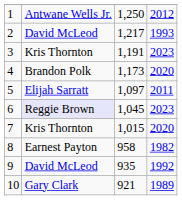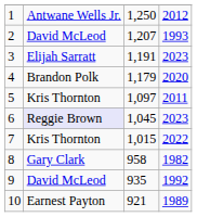 <table class="wikitable">
 <tr>
 </tr>
 <tr>
 <td>1</td>
 <td><a href='#'>Antwane Wells Jr.</a></td>
 <td>1,250</td>
 <td><a href='#'>2012</a></td>
 </tr>
 <tr>
 <td>2</td>
 <td><a href='#'>David McLeod</a></td>
-<td>1,217</td>
+<td>1,207</td>
 <td><a href='#'>1993</a></td>
 </tr>
 <tr>
 <td>3</td>
-<td>Kris Thornton</td>
+<td><a href='#'>Elijah Sarratt</a></td>
 <td>1,191</td>
 <td><a href='#'>2023</a></td>
 </tr>
 <tr>
 <td>4</td>
 <td>Brandon Polk</td>
-<td>1,173</td>
+<td>1,179</td>
 <td><a href='#'>2020</a></td>
 </tr>
 <tr>
 <td>5</td>
-<td><a href='#'>Elijah Sarratt</a></td>
+<td>Kris Thornton</td>
 <td>1,097</td>
 <td><a href='#'>2011</a></td>
 </tr>
 <tr>
 <td>6</td>
 <td style="background: lavender;">Reggie Brown</td>
 <td>1,045</td>
 <td><a href='#'>2023</a></td>
 </tr>
 <tr>
 <td>7</td>
 <td>Kris Thornton</td>
 <td>1,015</td>
-<td><a href='#'>2020</a></td>
+<td><a href='#'>2022</a></td>
 </tr>
 <tr>
 <td>8</td>
-<td>Earnest Payton</td>
+<td><a href='#'>Gary Clark</a></td>
 <td>958</td>
 <td><a href='#'>1982</a></td>
 </tr>
 <tr>
 <td>9</td>
 <td><a href='#'>David McLeod</a></td>
 <td>935</td>
 <td><a href='#'>1992</a></td>
 </tr>
 <tr>
 <td>10</td>
-<td><a href='#'>Gary Clark</a></td>
+<td>Earnest Payton</td>
 <td>921</td>
 <td><a href='#'>1989</a></td>
 </tr>
 </table>
